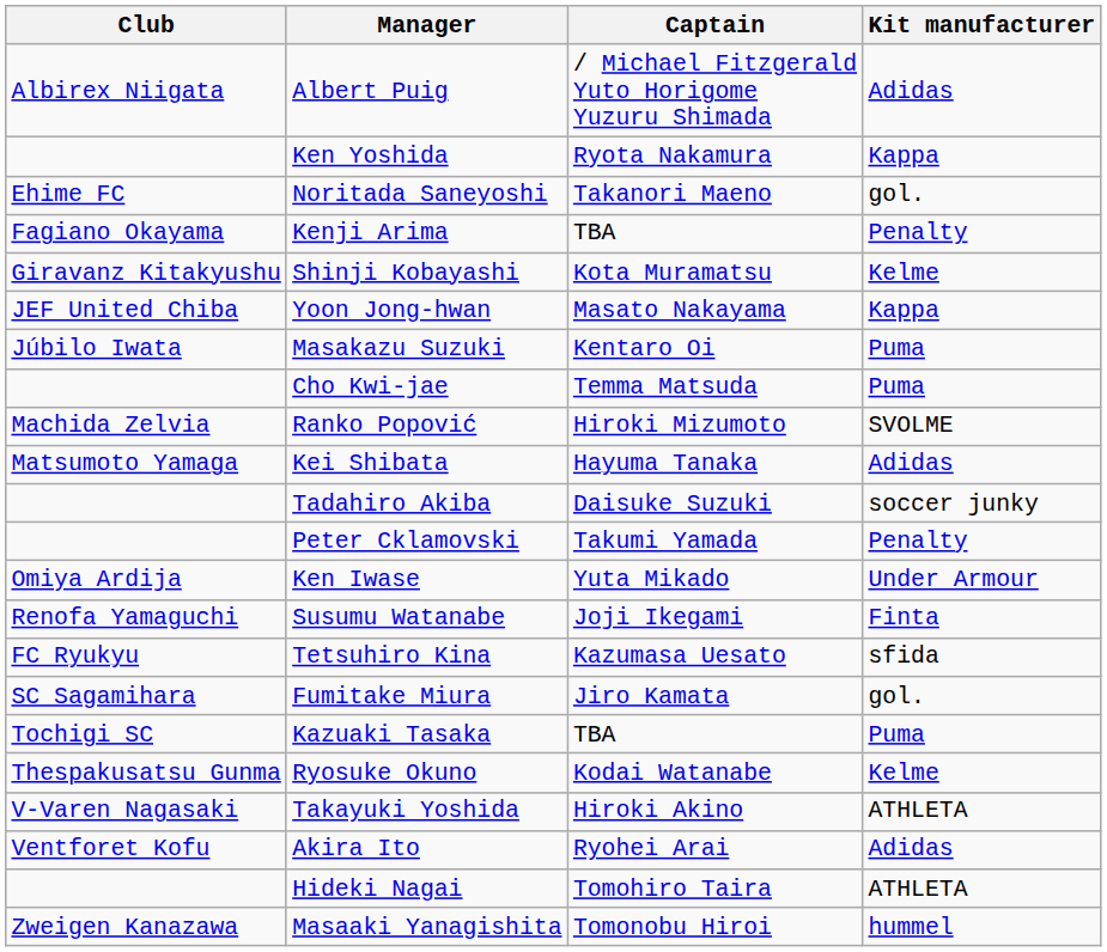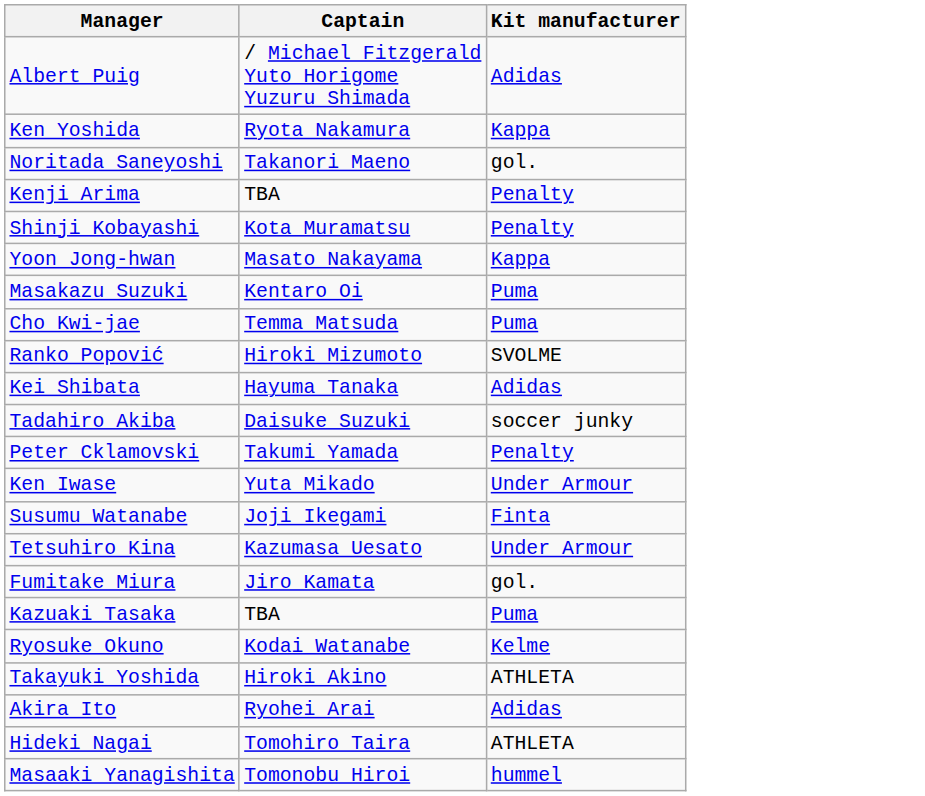 <table class="wikitable sortable">
 <tr>
-<th>Club</th>
 <th>Manager</th>
 <th>Captain</th>
 <th>Kit manufacturer</th>
 </tr>
 <tr>
-<td><a href='#'>Albirex Niigata</a></td>
 <td> <a href='#'>Albert Puig</a></td>
 <td>/ <a href='#'>Michael Fitzgerald</a><br> <a href='#'>Yuto Horigome</a><br> <a href='#'>Yuzuru Shimada</a></td>
 <td> <a href='#'>Adidas</a></td>
 </tr>
 <tr>
-<td></td>
 <td> <a href='#'>Ken Yoshida</a></td>
 <td> <a href='#'>Ryota Nakamura</a></td>
 <td> <a href='#'>Kappa</a></td>
 </tr>
 <tr>
-<td><a href='#'>Ehime FC</a></td>
 <td> <a href='#'>Noritada Saneyoshi</a></td>
 <td> <a href='#'>Takanori Maeno</a></td>
 <td> gol.</td>
 </tr>
 <tr>
-<td><a href='#'>Fagiano Okayama</a></td>
 <td> <a href='#'>Kenji Arima</a></td>
 <td>TBA</td>
 <td> <a href='#'>Penalty</a></td>
 </tr>
 <tr>
-<td><a href='#'>Giravanz Kitakyushu</a></td>
 <td> <a href='#'>Shinji Kobayashi</a></td>
 <td> <a href='#'>Kota Muramatsu</a></td>
-<td> <a href='#'>Kelme</a></td>
+<td> <a href='#'>Penalty</a></td>
 </tr>
 <tr>
-<td><a href='#'>JEF United Chiba</a></td>
 <td> <a href='#'>Yoon Jong-hwan</a></td>
 <td> <a href='#'>Masato Nakayama</a></td>
 <td> <a href='#'>Kappa</a></td>
 </tr>
 <tr>
-<td><a href='#'>Júbilo Iwata</a></td>
 <td> <a href='#'>Masakazu Suzuki</a></td>
 <td> <a href='#'>Kentaro Oi</a></td>
 <td> <a href='#'>Puma</a></td>
 </tr>
 <tr>
-<td></td>
 <td> <a href='#'>Cho Kwi-jae</a></td>
 <td> <a href='#'>Temma Matsuda</a></td>
 <td> <a href='#'>Puma</a></td>
 </tr>
 <tr>
-<td><a href='#'>Machida Zelvia</a></td>
 <td> <a href='#'>Ranko Popović</a></td>
 <td> <a href='#'>Hiroki Mizumoto</a></td>
 <td> SVOLME</td>
 </tr>
 <tr>
-<td><a href='#'>Matsumoto Yamaga</a></td>
 <td> <a href='#'>Kei Shibata</a></td>
 <td> <a href='#'>Hayuma Tanaka</a></td>
 <td> <a href='#'>Adidas</a></td>
 </tr>
 <tr>
-<td></td>
 <td> <a href='#'>Tadahiro Akiba</a></td>
 <td> <a href='#'>Daisuke Suzuki</a></td>
 <td> soccer junky</td>
 </tr>
 <tr>
-<td></td>
 <td> <a href='#'>Peter Cklamovski</a></td>
 <td> <a href='#'>Takumi Yamada</a></td>
 <td> <a href='#'>Penalty</a></td>
 </tr>
 <tr>
-<td><a href='#'>Omiya Ardija</a></td>
 <td> <a href='#'>Ken Iwase</a></td>
 <td> <a href='#'>Yuta Mikado</a></td>
 <td> <a href='#'>Under Armour</a></td>
 </tr>
 <tr>
-<td><a href='#'>Renofa Yamaguchi</a></td>
 <td> <a href='#'>Susumu Watanabe</a></td>
 <td> <a href='#'>Joji Ikegami</a></td>
 <td> <a href='#'>Finta</a></td>
 </tr>
 <tr>
-<td><a href='#'>FC Ryukyu</a></td>
 <td> <a href='#'>Tetsuhiro Kina</a></td>
 <td> <a href='#'>Kazumasa Uesato</a></td>
-<td> sfida</td>
+<td> <a href='#'>Under Armour</a></td>
 </tr>
 <tr>
-<td><a href='#'>SC Sagamihara</a></td>
 <td> <a href='#'>Fumitake Miura</a></td>
 <td> <a href='#'>Jiro Kamata</a></td>
 <td> gol.</td>
 </tr>
 <tr>
-<td><a href='#'>Tochigi SC</a></td>
 <td> <a href='#'>Kazuaki Tasaka</a></td>
 <td>TBA</td>
 <td> <a href='#'>Puma</a></td>
 </tr>
 <tr>
-<td><a href='#'>Thespakusatsu Gunma</a></td>
 <td> <a href='#'>Ryosuke Okuno</a></td>
 <td> <a href='#'>Kodai Watanabe</a></td>
 <td> <a href='#'>Kelme</a></td>
 </tr>
 <tr>
-<td><a href='#'>V-Varen Nagasaki</a></td>
 <td> <a href='#'>Takayuki Yoshida</a></td>
 <td> <a href='#'>Hiroki Akino</a></td>
 <td> ATHLETA</td>
 </tr>
 <tr>
-<td><a href='#'>Ventforet Kofu</a></td>
 <td> <a href='#'>Akira Ito</a></td>
 <td> <a href='#'>Ryohei Arai</a></td>
 <td> <a href='#'>Adidas</a></td>
 </tr>
 <tr>
-<td></td>
 <td> <a href='#'>Hideki Nagai</a></td>
 <td> <a href='#'>Tomohiro Taira</a></td>
 <td> ATHLETA</td>
 </tr>
 <tr>
-<td><a href='#'>Zweigen Kanazawa</a></td>
 <td> <a href='#'>Masaaki Yanagishita</a></td>
 <td> <a href='#'>Tomonobu Hiroi</a></td>
 <td> <a href='#'>hummel</a></td>
 </tr>
 </table>
